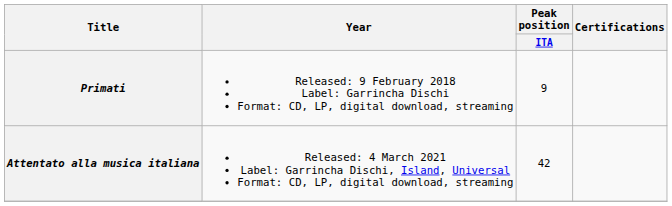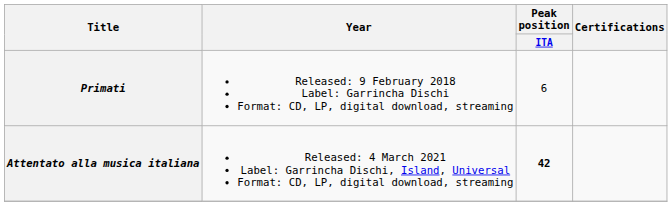 <table class="wikitable plainrowheaders" style="text-align:center;">
 <tr>
 <th rowspan="2">Title</th>
 <th rowspan="2">Year</th>
 <th>Peak<br>position</th>
 <th rowspan="2">Certifications</th>
 </tr>
 <tr>
 <th scope="col" style="width:3em;font-size:90%;"><a href='#'>ITA</a><br></th>
 </tr>
 <tr>
 <th scope="row"><em>Primati</em></th>
 <td><br><ul><li>Released: 9 February 2018</li><li>Label: Garrincha Dischi</li><li>Format: CD, LP, digital download, streaming</li></ul></td>
-<td>9</td>
+<td>6</td>
 <td></td>
 </tr>
 <tr>
 <th scope="row"><em>Attentato alla musica italiana</em></th>
 <td><br><ul><li>Released: 4 March 2021</li><li>Label: Garrincha Dischi, <a href='#'>Island</a>, <a href='#'>Universal</a></li><li>Format: CD, LP, digital download, streaming</li></ul></td>
-<td>42</td>
+<td><strong>42</strong></td>
 <td></td>
 </tr>
 <tr>
 </tr>
 </table>
